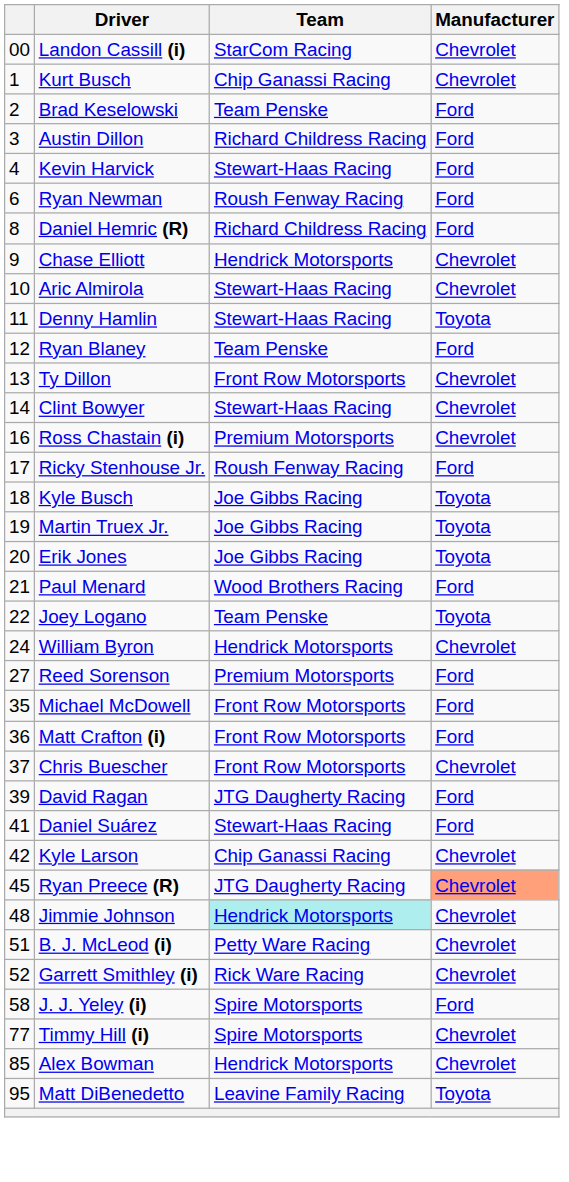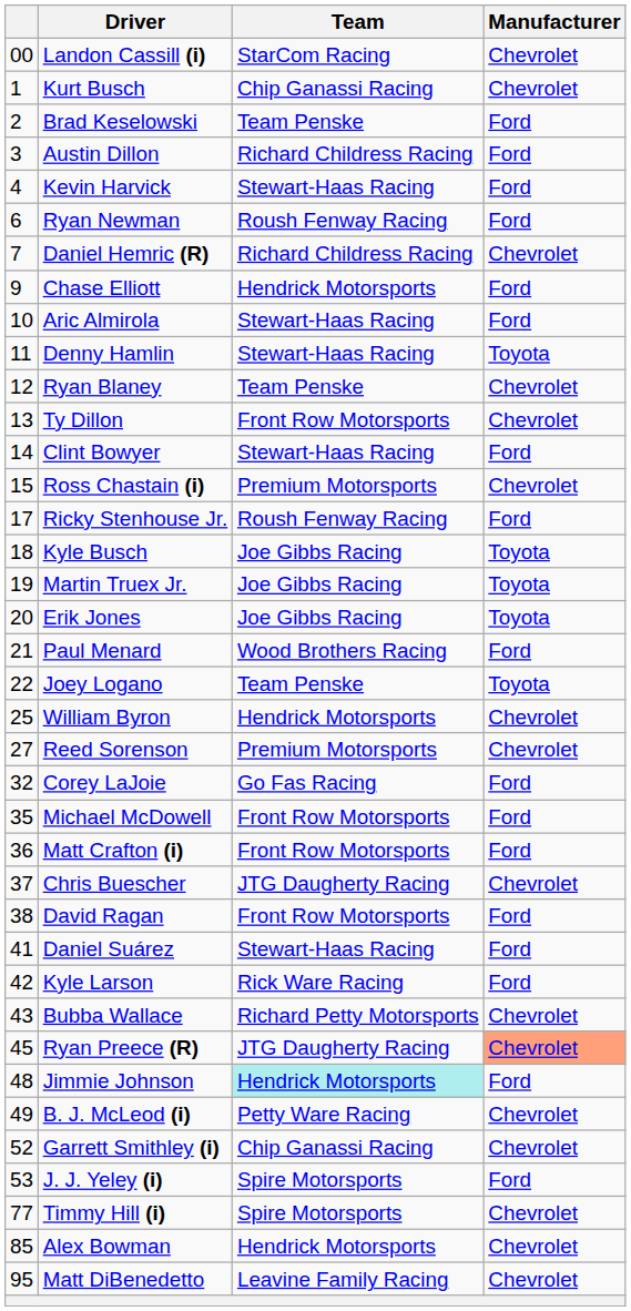 <table class="wikitable" style="font-size:95%">
 <tr>
 <th></th>
 <th>Driver</th>
 <th>Team</th>
 <th>Manufacturer</th>
 </tr>
 <tr>
 <td>00</td>
 <td><a href='#'>Landon Cassill</a> <strong>(i)</strong></td>
 <td><a href='#'>StarCom Racing</a></td>
 <td><a href='#'>Chevrolet</a></td>
 </tr>
 <tr>
 <td>1</td>
 <td><a href='#'>Kurt Busch</a></td>
 <td><a href='#'>Chip Ganassi Racing</a></td>
 <td><a href='#'>Chevrolet</a></td>
 </tr>
 <tr>
 <td>2</td>
 <td><a href='#'>Brad Keselowski</a></td>
 <td><a href='#'>Team Penske</a></td>
 <td><a href='#'>Ford</a></td>
 </tr>
 <tr>
 <td>3</td>
 <td><a href='#'>Austin Dillon</a></td>
 <td><a href='#'>Richard Childress Racing</a></td>
 <td><a href='#'>Ford</a></td>
 </tr>
 <tr>
 <td>4</td>
 <td><a href='#'>Kevin Harvick</a></td>
 <td><a href='#'>Stewart-Haas Racing</a></td>
 <td><a href='#'>Ford</a></td>
 </tr>
 <tr>
 <td>6</td>
 <td><a href='#'>Ryan Newman</a></td>
 <td><a href='#'>Roush Fenway Racing</a></td>
 <td><a href='#'>Ford</a></td>
 </tr>
 <tr>
-<td>8</td>
+<td>7</td>
 <td><a href='#'>Daniel Hemric</a> <strong>(R)</strong></td>
 <td><a href='#'>Richard Childress Racing</a></td>
-<td><a href='#'>Ford</a></td>
+<td><a href='#'>Chevrolet</a></td>
 </tr>
 <tr>
 <td>9</td>
 <td><a href='#'>Chase Elliott</a></td>
 <td><a href='#'>Hendrick Motorsports</a></td>
-<td><a href='#'>Chevrolet</a></td>
+<td><a href='#'>Ford</a></td>
 </tr>
 <tr>
 <td>10</td>
 <td><a href='#'>Aric Almirola</a></td>
 <td><a href='#'>Stewart-Haas Racing</a></td>
-<td><a href='#'>Chevrolet</a></td>
+<td><a href='#'>Ford</a></td>
 </tr>
 <tr>
 <td>11</td>
 <td><a href='#'>Denny Hamlin</a></td>
 <td><a href='#'>Stewart-Haas Racing</a></td>
 <td><a href='#'>Toyota</a></td>
 </tr>
 <tr>
 <td>12</td>
 <td><a href='#'>Ryan Blaney</a></td>
 <td><a href='#'>Team Penske</a></td>
-<td><a href='#'>Ford</a></td>
+<td><a href='#'>Chevrolet</a></td>
 </tr>
 <tr>
 <td>13</td>
 <td><a href='#'>Ty Dillon</a></td>
 <td><a href='#'>Front Row Motorsports</a></td>
 <td><a href='#'>Chevrolet</a></td>
 </tr>
 <tr>
 <td>14</td>
 <td><a href='#'>Clint Bowyer</a></td>
 <td><a href='#'>Stewart-Haas Racing</a></td>
-<td><a href='#'>Chevrolet</a></td>
+<td><a href='#'>Ford</a></td>
 </tr>
 <tr>
-<td>16</td>
+<td>15</td>
 <td><a href='#'>Ross Chastain</a> <strong>(i)</strong></td>
 <td><a href='#'>Premium Motorsports</a></td>
 <td><a href='#'>Chevrolet</a></td>
 </tr>
 <tr>
 <td>17</td>
 <td><a href='#'>Ricky Stenhouse Jr.</a></td>
 <td><a href='#'>Roush Fenway Racing</a></td>
 <td><a href='#'>Ford</a></td>
 </tr>
 <tr>
 <td>18</td>
 <td><a href='#'>Kyle Busch</a></td>
 <td><a href='#'>Joe Gibbs Racing</a></td>
 <td><a href='#'>Toyota</a></td>
 </tr>
 <tr>
 <td>19</td>
 <td><a href='#'>Martin Truex Jr.</a></td>
 <td><a href='#'>Joe Gibbs Racing</a></td>
 <td><a href='#'>Toyota</a></td>
 </tr>
 <tr>
 <td>20</td>
 <td><a href='#'>Erik Jones</a></td>
 <td><a href='#'>Joe Gibbs Racing</a></td>
 <td><a href='#'>Toyota</a></td>
 </tr>
 <tr>
 <td>21</td>
 <td><a href='#'>Paul Menard</a></td>
 <td><a href='#'>Wood Brothers Racing</a></td>
 <td><a href='#'>Ford</a></td>
 </tr>
 <tr>
 <td>22</td>
 <td><a href='#'>Joey Logano</a></td>
 <td><a href='#'>Team Penske</a></td>
 <td><a href='#'>Toyota</a></td>
 </tr>
 <tr>
-<td>24</td>
+<td>25</td>
 <td><a href='#'>William Byron</a></td>
 <td><a href='#'>Hendrick Motorsports</a></td>
 <td><a href='#'>Chevrolet</a></td>
 </tr>
 <tr>
 <td>27</td>
 <td><a href='#'>Reed Sorenson</a></td>
 <td><a href='#'>Premium Motorsports</a></td>
+<td><a href='#'>Chevrolet</a></td>
+</tr>
+<tr>
+<td>32</td>
+<td><a href='#'>Corey LaJoie</a></td>
+<td><a href='#'>Go Fas Racing</a></td>
 <td><a href='#'>Ford</a></td>
 </tr>
 <tr>
 <td>35</td>
 <td><a href='#'>Michael McDowell</a></td>
 <td><a href='#'>Front Row Motorsports</a></td>
 <td><a href='#'>Ford</a></td>
 </tr>
 <tr>
 <td>36</td>
 <td><a href='#'>Matt Crafton</a> <strong>(i)</strong></td>
 <td><a href='#'>Front Row Motorsports</a></td>
 <td><a href='#'>Ford</a></td>
 </tr>
 <tr>
 <td>37</td>
 <td><a href='#'>Chris Buescher</a></td>
-<td><a href='#'>Front Row Motorsports</a></td>
+<td><a href='#'>JTG Daugherty Racing</a></td>
 <td><a href='#'>Chevrolet</a></td>
 </tr>
 <tr>
-<td>39</td>
+<td>38</td>
 <td><a href='#'>David Ragan</a></td>
-<td><a href='#'>JTG Daugherty Racing</a></td>
+<td><a href='#'>Front Row Motorsports</a></td>
 <td><a href='#'>Ford</a></td>
 </tr>
 <tr>
 <td>41</td>
 <td><a href='#'>Daniel Suárez</a></td>
 <td><a href='#'>Stewart-Haas Racing</a></td>
 <td><a href='#'>Ford</a></td>
 </tr>
 <tr>
 <td>42</td>
 <td><a href='#'>Kyle Larson</a></td>
-<td><a href='#'>Chip Ganassi Racing</a></td>
+<td><a href='#'>Rick Ware Racing</a></td>
+<td><a href='#'>Ford</a></td>
+</tr>
+<tr>
+<td>43</td>
+<td><a href='#'>Bubba Wallace</a></td>
+<td><a href='#'>Richard Petty Motorsports</a></td>
 <td><a href='#'>Chevrolet</a></td>
 </tr>
 <tr>
 <td>45</td>
 <td><a href='#'>Ryan Preece</a> <strong>(R)</strong></td>
 <td><a href='#'>JTG Daugherty Racing</a></td>
 <td style="background: lightsalmon;"><a href='#'>Chevrolet</a></td>
 </tr>
 <tr>
 <td>48</td>
 <td><a href='#'>Jimmie Johnson</a></td>
 <td style="background: paleturquoise;"><a href='#'>Hendrick Motorsports</a></td>
-<td><a href='#'>Chevrolet</a></td>
+<td><a href='#'>Ford</a></td>
 </tr>
 <tr>
-<td>51</td>
+<td>49</td>
 <td><a href='#'>B. J. McLeod</a> <strong>(i)</strong></td>
 <td><a href='#'>Petty Ware Racing</a></td>
 <td><a href='#'>Chevrolet</a></td>
 </tr>
 <tr>
 <td>52</td>
 <td><a href='#'>Garrett Smithley</a> <strong>(i)</strong></td>
-<td><a href='#'>Rick Ware Racing</a></td>
+<td><a href='#'>Chip Ganassi Racing</a></td>
 <td><a href='#'>Chevrolet</a></td>
 </tr>
 <tr>
-<td>58</td>
+<td>53</td>
 <td><a href='#'>J. J. Yeley</a> <strong>(i)</strong></td>
 <td><a href='#'>Spire Motorsports</a></td>
 <td><a href='#'>Ford</a></td>
 </tr>
 <tr>
 <td>77</td>
 <td><a href='#'>Timmy Hill</a> <strong>(i)</strong></td>
 <td><a href='#'>Spire Motorsports</a></td>
 <td><a href='#'>Chevrolet</a></td>
 </tr>
 <tr>
 <td>85</td>
 <td><a href='#'>Alex Bowman</a></td>
 <td><a href='#'>Hendrick Motorsports</a></td>
 <td><a href='#'>Chevrolet</a></td>
 </tr>
 <tr>
 <td>95</td>
 <td><a href='#'>Matt DiBenedetto</a></td>
 <td><a href='#'>Leavine Family Racing</a></td>
-<td><a href='#'>Toyota</a></td>
+<td><a href='#'>Chevrolet</a></td>
 </tr>
 <tr>
 <th colspan="4"></th>
 </tr>
 </table>
